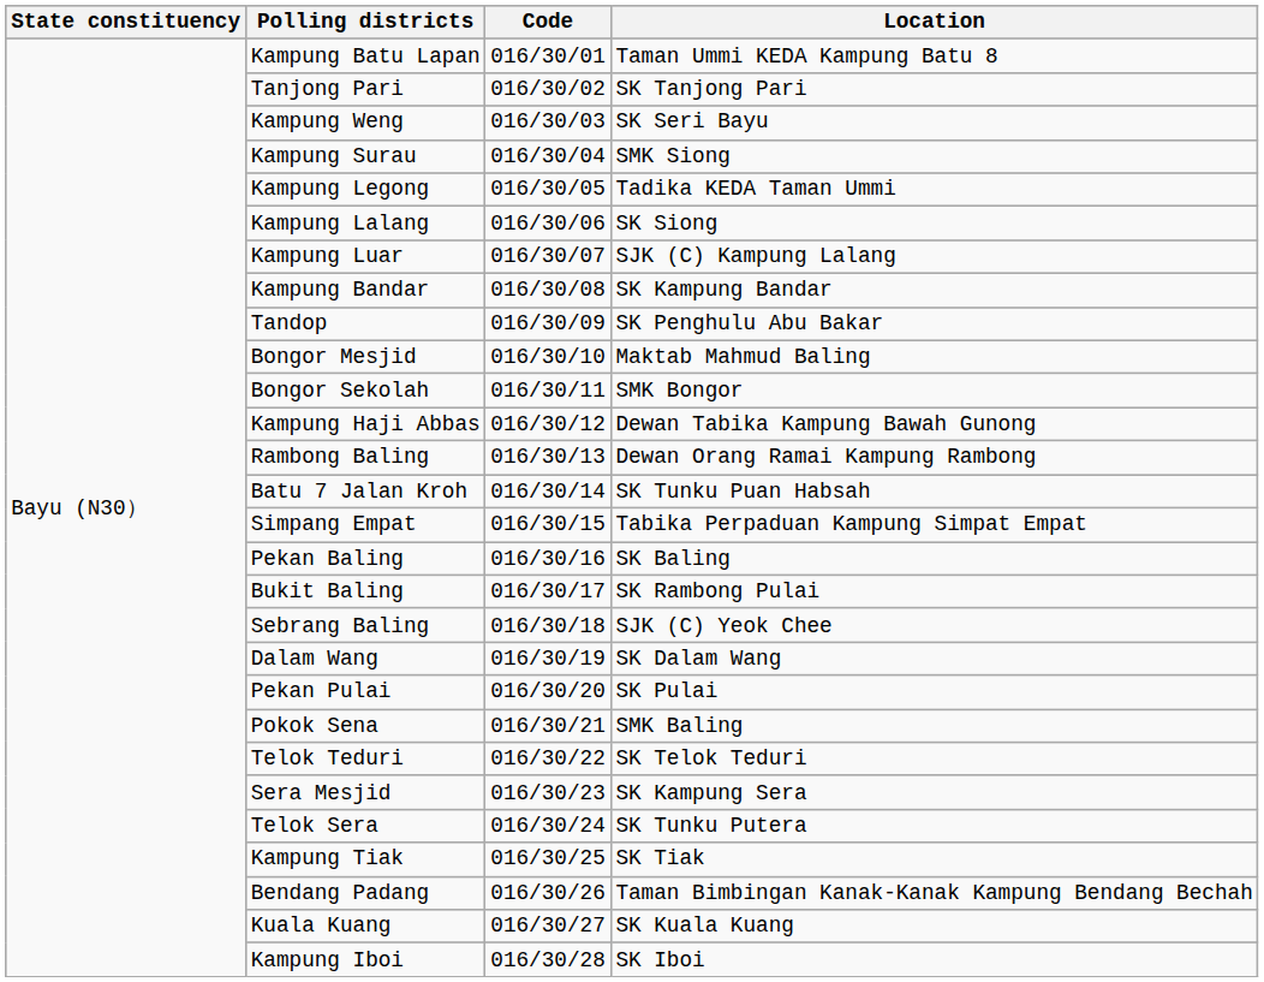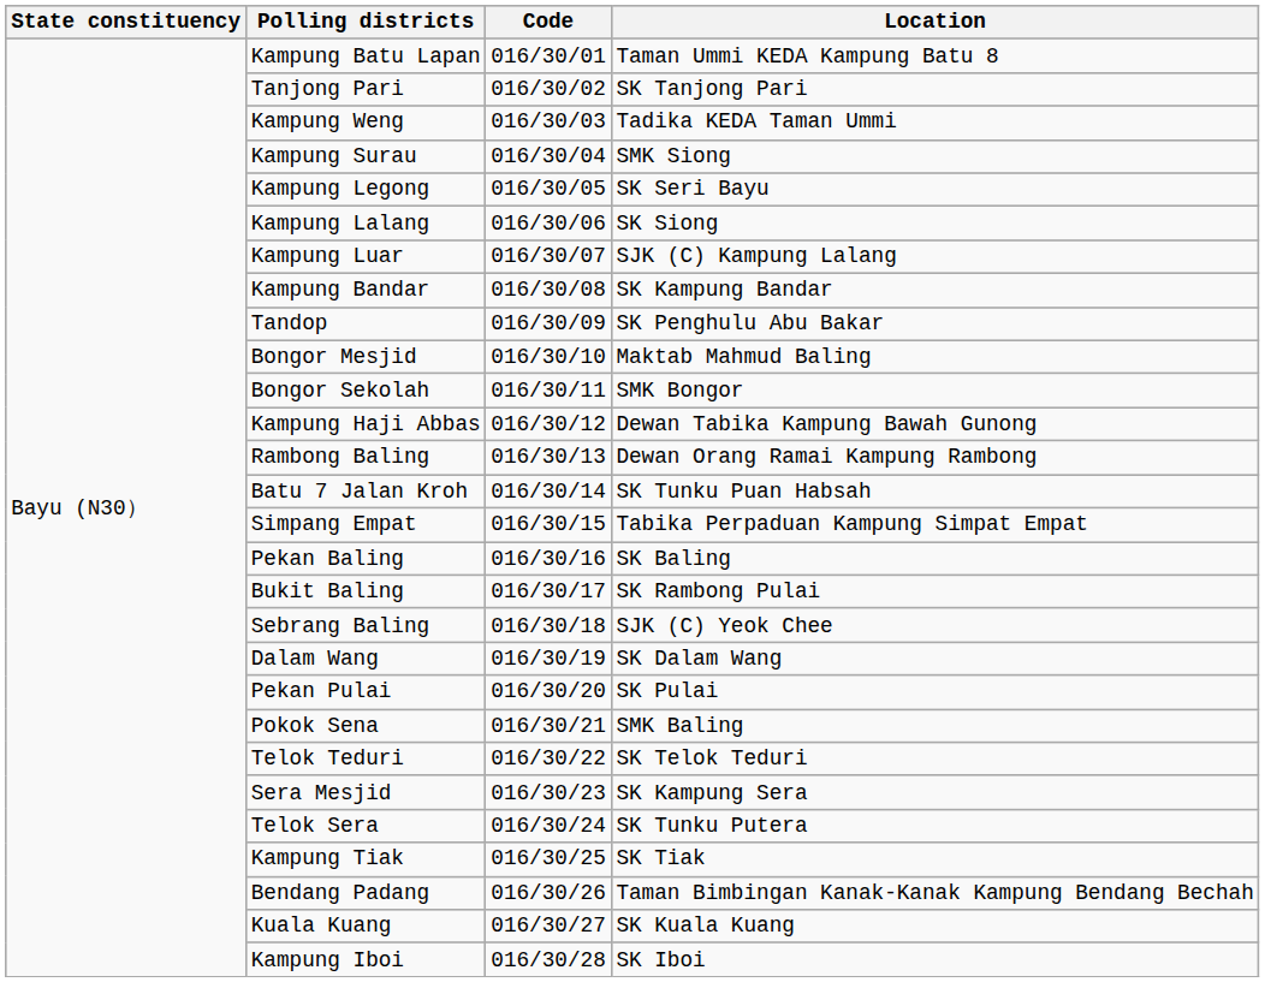 <table class="wikitable sortable mw-collapsible" style="white-space:nowrap;font-size:85%">
 <tr>
 <th>State constituency</th>
 <th>Polling districts</th>
 <th>Code</th>
 <th>Location</th>
 </tr>
 <tr>
 <td rowspan="28">Bayu (N30）</td>
 <td>Kampung Batu Lapan</td>
 <td>016/30/01</td>
 <td>Taman Ummi KEDA Kampung Batu 8</td>
 </tr>
 <tr>
 <td>Tanjong Pari</td>
 <td>016/30/02</td>
 <td>SK Tanjong Pari</td>
 </tr>
 <tr>
 <td>Kampung Weng</td>
 <td>016/30/03</td>
-<td>SK Seri Bayu</td>
+<td>Tadika KEDA Taman Ummi</td>
 </tr>
 <tr>
 <td>Kampung Surau</td>
 <td>016/30/04</td>
 <td>SMK Siong</td>
 </tr>
 <tr>
 <td>Kampung Legong</td>
 <td>016/30/05</td>
-<td>Tadika KEDA Taman Ummi</td>
+<td>SK Seri Bayu</td>
 </tr>
 <tr>
 <td>Kampung Lalang</td>
 <td>016/30/06</td>
 <td>SK Siong</td>
 </tr>
 <tr>
 <td>Kampung Luar</td>
 <td>016/30/07</td>
 <td>SJK (C) Kampung Lalang</td>
 </tr>
 <tr>
 <td>Kampung Bandar</td>
 <td>016/30/08</td>
 <td>SK Kampung Bandar</td>
 </tr>
 <tr>
 <td>Tandop</td>
 <td>016/30/09</td>
 <td>SK Penghulu Abu Bakar</td>
 </tr>
 <tr>
 <td>Bongor Mesjid</td>
 <td>016/30/10</td>
 <td>Maktab Mahmud Baling</td>
 </tr>
 <tr>
 <td>Bongor Sekolah</td>
 <td>016/30/11</td>
 <td>SMK Bongor</td>
 </tr>
 <tr>
 <td>Kampung Haji Abbas</td>
 <td>016/30/12</td>
 <td>Dewan Tabika Kampung Bawah Gunong</td>
 </tr>
 <tr>
 <td>Rambong Baling</td>
 <td>016/30/13</td>
 <td>Dewan Orang Ramai Kampung Rambong</td>
 </tr>
 <tr>
 <td>Batu 7 Jalan Kroh</td>
 <td>016/30/14</td>
 <td>SK Tunku Puan Habsah</td>
 </tr>
 <tr>
 <td>Simpang Empat</td>
 <td>016/30/15</td>
 <td>Tabika Perpaduan Kampung Simpat Empat</td>
 </tr>
 <tr>
 <td>Pekan Baling</td>
 <td>016/30/16</td>
 <td>SK Baling</td>
 </tr>
 <tr>
 <td>Bukit Baling</td>
 <td>016/30/17</td>
 <td>SK Rambong Pulai</td>
 </tr>
 <tr>
 <td>Sebrang Baling</td>
 <td>016/30/18</td>
 <td>SJK (C) Yeok Chee</td>
 </tr>
 <tr>
 <td>Dalam Wang</td>
 <td>016/30/19</td>
 <td>SK Dalam Wang</td>
 </tr>
 <tr>
 <td>Pekan Pulai</td>
 <td>016/30/20</td>
 <td>SK Pulai</td>
 </tr>
 <tr>
 <td>Pokok Sena</td>
 <td>016/30/21</td>
 <td>SMK Baling</td>
 </tr>
 <tr>
 <td>Telok Teduri</td>
 <td>016/30/22</td>
 <td>SK Telok Teduri</td>
 </tr>
 <tr>
 <td>Sera Mesjid</td>
 <td>016/30/23</td>
 <td>SK Kampung Sera</td>
 </tr>
 <tr>
 <td>Telok Sera</td>
 <td>016/30/24</td>
 <td>SK Tunku Putera</td>
 </tr>
 <tr>
 <td>Kampung Tiak</td>
 <td>016/30/25</td>
 <td>SK Tiak</td>
 </tr>
 <tr>
 <td>Bendang Padang</td>
 <td>016/30/26</td>
 <td>Taman Bimbingan Kanak-Kanak Kampung Bendang Bechah</td>
 </tr>
 <tr>
 <td>Kuala Kuang</td>
 <td>016/30/27</td>
 <td>SK Kuala Kuang</td>
 </tr>
 <tr>
 <td>Kampung Iboi</td>
 <td>016/30/28</td>
 <td>SK Iboi</td>
 </tr>
 </table>
